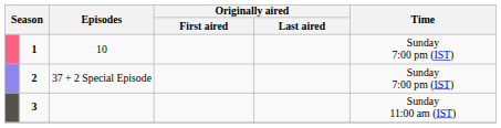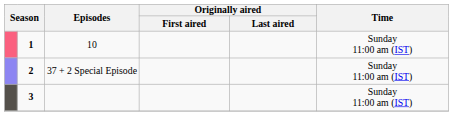 <table class="wikitable plainrowheaders" style="text-align:center;">
 <tr>
 <th style="padding:0 9px;" rowspan="2" colspan="2">Season</th>
 <th style="padding:0 9px;" rowspan="2">Episodes</th>
 <th style="padding:0 90px;" colspan="2">Originally aired</th>
 <th style="padding:0 90px;" rowspan="2">Time</th>
 </tr>
 <tr>
 <th>First aired</th>
 <th>Last aired</th>
 </tr>
 <tr>
 <td scope="row" style="background:#FB607F; color:#120;"></td>
 <td><strong>1</strong></td>
 <td>10</td>
 <td></td>
 <td></td>
-<td>Sunday <br> 7:00 pm (<a href='#'>IST</a>)</td>
+<td>Sunday <br> 11:00 am (<a href='#'>IST</a>)</td>
 </tr>
 <tr>
 <td scope="row" style="background:#8d85f2; color:#100;"></td>
 <td><strong>2</strong></td>
 <td>37 + 2 Special Episode</td>
 <td></td>
 <td></td>
-<td>Sunday <br> 7:00 pm (<a href='#'>IST</a>)</td>
+<td>Sunday <br> 11:00 am (<a href='#'>IST</a>)</td>
 </tr>
 <tr>
 <td bgcolor="#55514B" height="10px"></td>
 <td><strong>3</strong></td>
 <td></td>
 <td></td>
 <td></td>
 <td>Sunday <br> 11:00 am (<a href='#'>IST</a>)</td>
 </tr>
 <tr>
 </tr>
 </table>
